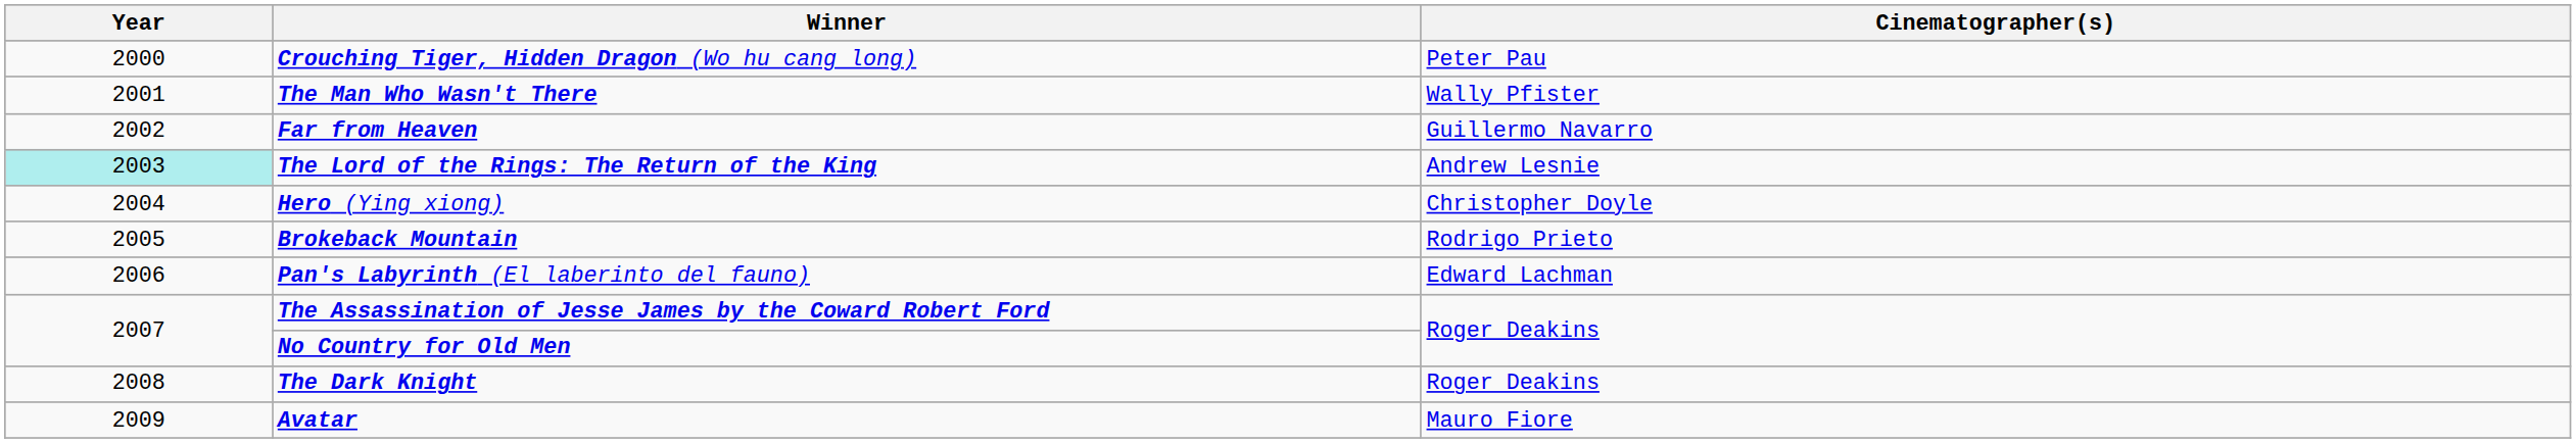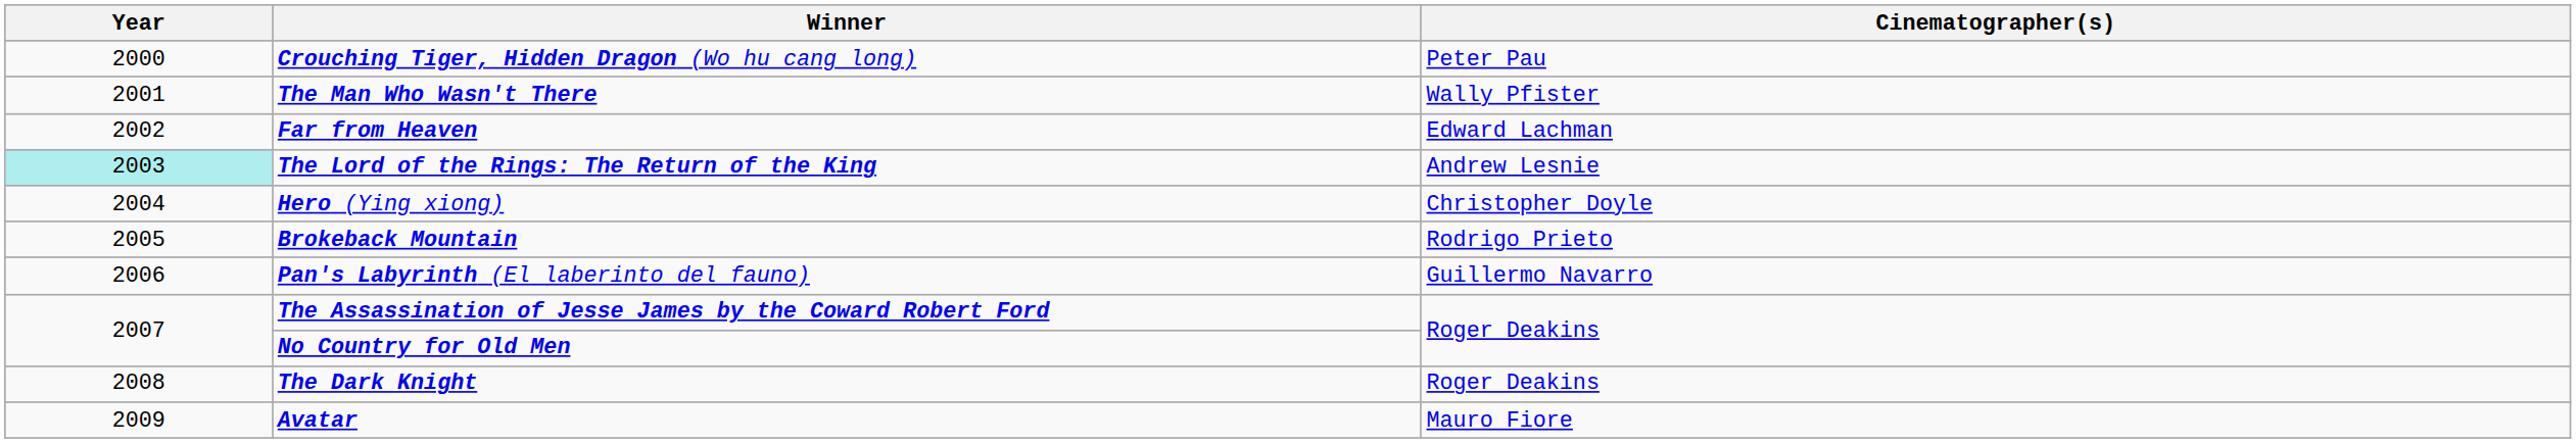 <table class="wikitable" width="95%" cellpadding="5">
 <tr>
 <th width="100"><strong>Year</strong></th>
 <th width="450"><strong>Winner</strong></th>
 <th width="450"><strong>Cinematographer(s)</strong></th>
 </tr>
 <tr>
 <td style="text-align:center;">2000</td>
 <td><em><a href='#'><strong>Crouching Tiger, Hidden Dragon</strong> (Wo hu cang long)</a></em></td>
 <td><a href='#'>Peter Pau</a></td>
 </tr>
 <tr>
 <td style="text-align:center;">2001</td>
 <td><strong><em><a href='#'>The Man Who Wasn't There</a></em></strong></td>
 <td><a href='#'>Wally Pfister</a></td>
 </tr>
 <tr>
 <td style="text-align:center;">2002</td>
 <td><strong><em><a href='#'>Far from Heaven</a></em></strong></td>
-<td><a href='#'>Guillermo Navarro</a></td>
+<td><a href='#'>Edward Lachman</a></td>
 </tr>
 <tr>
 <td style="background: paleturquoise; text-align:center;">2003</td>
 <td><strong><em><a href='#'>The Lord of the Rings: The Return of the King</a></em></strong></td>
 <td><a href='#'>Andrew Lesnie</a></td>
 </tr>
 <tr>
 <td style="text-align:center;">2004</td>
 <td><em><a href='#'><strong>Hero</strong> (Ying xiong)</a></em></td>
 <td><a href='#'>Christopher Doyle</a></td>
 </tr>
 <tr>
 <td style="text-align:center;">2005</td>
 <td><strong><em><a href='#'>Brokeback Mountain</a></em></strong></td>
 <td><a href='#'>Rodrigo Prieto</a></td>
 </tr>
 <tr>
 <td style="text-align:center;">2006</td>
 <td><em><a href='#'><strong>Pan's Labyrinth</strong> (El laberinto del fauno)</a></em></td>
-<td><a href='#'>Edward Lachman</a></td>
+<td><a href='#'>Guillermo Navarro</a></td>
 </tr>
 <tr>
 <td rowspan="2" style="text-align:center;">2007</td>
 <td><strong><em><a href='#'>The Assassination of Jesse James by the Coward Robert Ford</a></em></strong></td>
 <td rowspan="2"><a href='#'>Roger Deakins</a></td>
 </tr>
 <tr>
 <td><strong><em><a href='#'>No Country for Old Men</a></em></strong></td>
 </tr>
 <tr>
 <td style="text-align:center;">2008</td>
 <td><strong><em><a href='#'>The Dark Knight</a></em></strong></td>
 <td><a href='#'>Roger Deakins</a></td>
 </tr>
 <tr>
 <td style="text-align:center;">2009</td>
 <td><strong><em><a href='#'>Avatar</a></em></strong></td>
 <td><a href='#'>Mauro Fiore</a></td>
 </tr>
 </table>
